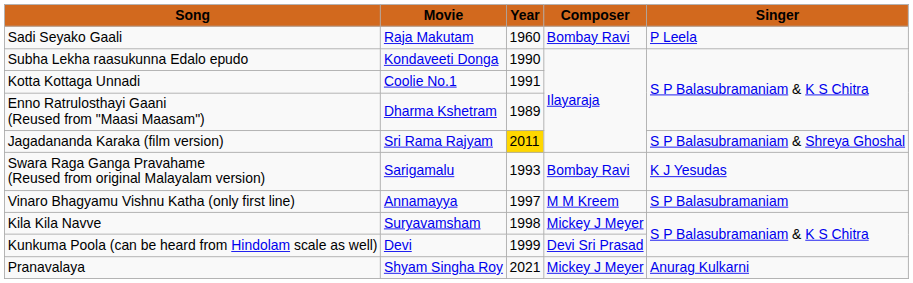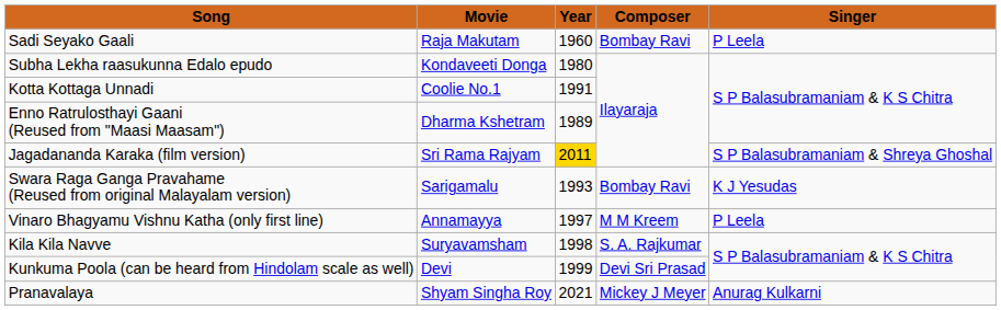 <table class="wikitable">
 <tr>
 <th style="background:#D2691E">Song</th>
 <th style="background:#D2691E">Movie</th>
 <th style="background:#D2691E">Year</th>
 <th style="background:#D2691E">Composer</th>
 <th style="background:#D2691E">Singer</th>
 </tr>
 <tr>
 <td>Sadi Seyako Gaali</td>
 <td><a href='#'>Raja Makutam</a></td>
 <td>1960</td>
 <td><a href='#'>Bombay Ravi</a></td>
 <td><a href='#'>P Leela</a></td>
 </tr>
 <tr>
 <td>Subha Lekha raasukunna Edalo epudo</td>
 <td><a href='#'>Kondaveeti Donga</a></td>
-<td>1990</td>
+<td>1980</td>
 <td rowspan="4"><a href='#'>Ilayaraja</a></td>
 <td rowspan="3"><a href='#'>S P Balasubramaniam</a> & <a href='#'>K S Chitra</a></td>
 </tr>
 <tr>
 <td>Kotta Kottaga Unnadi</td>
 <td><a href='#'>Coolie No.1</a></td>
 <td>1991</td>
 </tr>
 <tr>
 <td>Enno Ratrulosthayi Gaani<br>(Reused from "Maasi Maasam")</td>
 <td><a href='#'>Dharma Kshetram</a></td>
 <td>1989</td>
 </tr>
 <tr>
 <td>Jagadananda Karaka (film version)</td>
 <td><a href='#'>Sri Rama Rajyam</a></td>
 <td style="background: gold;">2011</td>
 <td><a href='#'>S P Balasubramaniam</a> & <a href='#'>Shreya Ghoshal</a></td>
 </tr>
 <tr>
 <td>Swara Raga Ganga Pravahame<br>(Reused from original Malayalam version)</td>
 <td><a href='#'>Sarigamalu</a></td>
 <td>1993</td>
 <td><a href='#'>Bombay Ravi</a></td>
 <td><a href='#'>K J Yesudas</a></td>
 </tr>
 <tr>
 <td>Vinaro Bhagyamu Vishnu Katha (only first line)</td>
 <td><a href='#'>Annamayya</a></td>
 <td>1997</td>
 <td><a href='#'>M M Kreem</a></td>
-<td><a href='#'>S P Balasubramaniam</a></td>
+<td><a href='#'>P Leela</a></td>
 </tr>
 <tr>
 <td>Kila Kila Navve</td>
 <td><a href='#'>Suryavamsham</a></td>
 <td>1998</td>
-<td><a href='#'>Mickey J Meyer</a></td>
+<td><a href='#'>S. A. Rajkumar</a></td>
 <td rowspan=2><a href='#'>S P Balasubramaniam</a> & <a href='#'>K S Chitra</a></td>
 </tr>
 <tr>
 <td>Kunkuma Poola (can be heard from <a href='#'>Hindolam</a> scale as well)</td>
 <td><a href='#'>Devi</a></td>
 <td>1999</td>
 <td><a href='#'>Devi Sri Prasad</a></td>
 </tr>
 <tr>
 <td>Pranavalaya</td>
 <td><a href='#'>Shyam Singha Roy</a></td>
 <td>2021</td>
 <td><a href='#'>Mickey J Meyer</a></td>
 <td><a href='#'>Anurag Kulkarni</a></td>
 </tr>
 </table>
